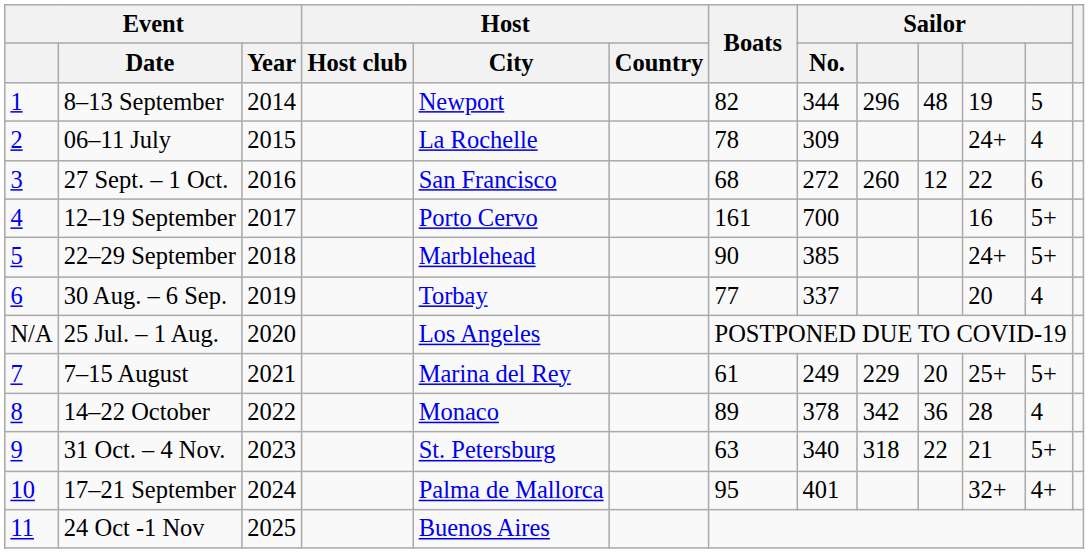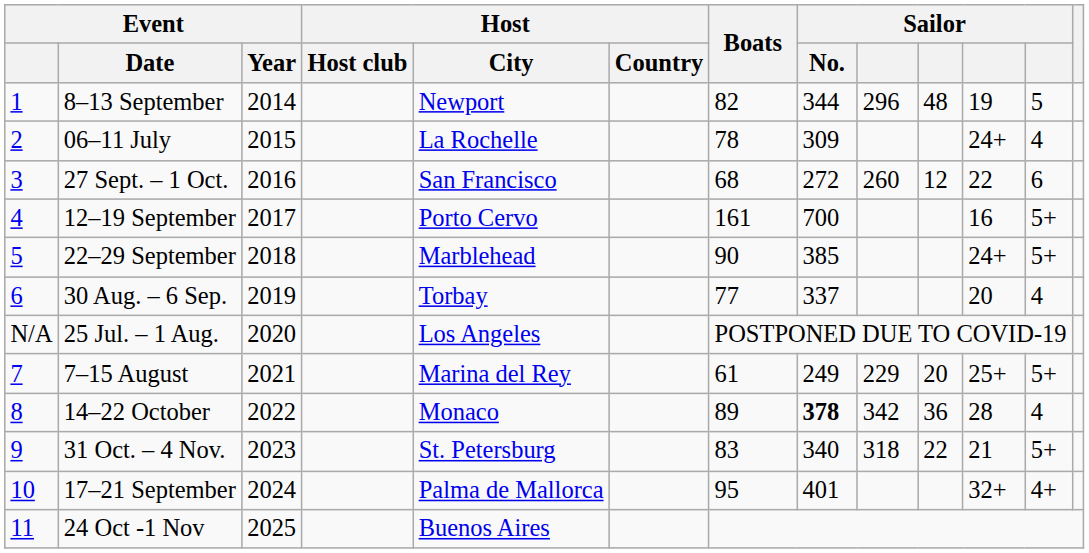 <table class="wikitable sortable">
 <tr>
 <th colspan=3>Event</th>
 <th colspan=3>Host</th>
 <th rowspan=2>Boats</th>
 <th colspan=5>Sailor</th>
 <th rowspan=2></th>
 </tr>
 <tr>
 <th></th>
 <th>Date</th>
 <th>Year</th>
 <th>Host club</th>
 <th>City</th>
 <th>Country</th>
 <th>No.</th>
 <th></th>
 <th></th>
 <th></th>
 <th></th>
 </tr>
 <tr>
 <td><a href='#'>1</a></td>
 <td>8–13 September</td>
 <td>2014</td>
 <td></td>
 <td><a href='#'>Newport</a></td>
 <td></td>
 <td>82</td>
 <td>344</td>
 <td>296</td>
 <td>48</td>
 <td>19</td>
 <td>5</td>
 <td></td>
 </tr>
 <tr>
 <td><a href='#'>2</a></td>
 <td>06–11 July</td>
 <td>2015</td>
 <td></td>
 <td><a href='#'>La Rochelle</a></td>
 <td></td>
 <td>78</td>
 <td>309</td>
 <td></td>
 <td></td>
 <td>24+</td>
 <td>4</td>
 <td></td>
 </tr>
 <tr>
 <td><a href='#'>3</a></td>
 <td>27 Sept. – 1 Oct.</td>
 <td>2016</td>
 <td></td>
 <td><a href='#'>San Francisco</a></td>
 <td></td>
 <td>68</td>
 <td>272</td>
 <td>260</td>
 <td>12</td>
 <td>22</td>
 <td>6</td>
 <td></td>
 </tr>
 <tr>
 <td><a href='#'>4</a></td>
 <td>12–19 September</td>
 <td>2017</td>
 <td></td>
 <td><a href='#'>Porto Cervo</a></td>
 <td></td>
 <td>161</td>
 <td>700</td>
 <td></td>
 <td></td>
 <td>16</td>
 <td>5+</td>
 <td></td>
 </tr>
 <tr>
 <td><a href='#'>5</a></td>
 <td>22–29 September</td>
 <td>2018</td>
 <td></td>
 <td><a href='#'>Marblehead</a></td>
 <td></td>
 <td>90</td>
 <td>385</td>
 <td></td>
 <td></td>
 <td>24+</td>
 <td>5+</td>
 <td></td>
 </tr>
 <tr>
 <td><a href='#'>6</a></td>
 <td>30 Aug. – 6 Sep.</td>
 <td>2019</td>
 <td></td>
 <td><a href='#'>Torbay</a></td>
 <td></td>
 <td>77</td>
 <td>337</td>
 <td></td>
 <td></td>
 <td>20</td>
 <td>4</td>
 <td></td>
 </tr>
 <tr>
 <td>N/A</td>
 <td>25 Jul. – 1 Aug.</td>
 <td>2020</td>
 <td></td>
 <td><a href='#'>Los Angeles</a></td>
 <td></td>
 <td colspan=6>POSTPONED DUE TO COVID-19</td>
 <td></td>
 </tr>
 <tr>
 <td><a href='#'>7</a></td>
 <td>7–15 August</td>
 <td>2021</td>
 <td></td>
 <td><a href='#'>Marina del Rey</a></td>
 <td></td>
 <td>61</td>
 <td>249</td>
 <td>229</td>
 <td>20</td>
 <td>25+</td>
 <td>5+</td>
 <td></td>
 </tr>
 <tr>
 <td><a href='#'>8</a></td>
 <td>14–22 October</td>
 <td>2022</td>
 <td></td>
 <td><a href='#'>Monaco</a></td>
 <td></td>
 <td>89</td>
-<td>378</td>
+<td><strong>378</strong></td>
 <td>342</td>
 <td>36</td>
 <td>28</td>
 <td>4</td>
 <td></td>
 </tr>
 <tr>
 <td><a href='#'>9</a></td>
 <td>31 Oct. – 4 Nov.</td>
 <td>2023</td>
 <td></td>
 <td><a href='#'>St. Petersburg</a></td>
 <td></td>
-<td>63</td>
+<td>83</td>
 <td>340</td>
 <td>318</td>
 <td>22</td>
 <td>21</td>
 <td>5+</td>
 <td>	</td>
 </tr>
 <tr>
 <td><a href='#'>10</a></td>
 <td>17–21 September</td>
 <td>2024</td>
 <td></td>
 <td><a href='#'>Palma de Mallorca</a></td>
 <td></td>
 <td>95</td>
 <td>401</td>
 <td></td>
 <td></td>
 <td>32+</td>
 <td>4+</td>
 <td></td>
 </tr>
 <tr>
 <td><a href='#'>11</a></td>
 <td>24 Oct -1 Nov</td>
 <td>2025</td>
 <td></td>
 <td><a href='#'>Buenos Aires</a></td>
 <td></td>
 </tr>
 </table>
